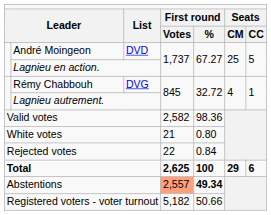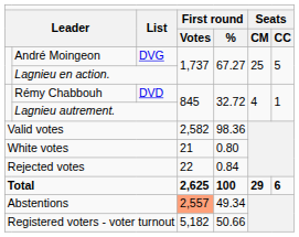 <table class="wikitable">
 <tr>
 <td colspan="7"></td>
 </tr>
 <tr>
 <th colspan="2" rowspan="2">Leader</th>
 <th rowspan="2">List</th>
 <th colspan="2">First round</th>
 <th colspan="2">Seats</th>
 </tr>
 <tr>
 <th>Votes</th>
 <th>%</th>
 <th>CM</th>
 <th>CC</th>
 </tr>
 <tr>
 <td rowspan="2" bgcolor=></td>
 <td>André Moingeon</td>
-<td><a href='#'>DVD</a></td>
+<td><a href='#'>DVG</a></td>
 <td rowspan="2">1,737</td>
 <td rowspan="2">67.27</td>
 <td rowspan="2">25</td>
 <td rowspan="2">5</td>
 </tr>
 <tr>
 <td colspan="2"><em>Lagnieu en action.</em></td>
 </tr>
 <tr>
 <td rowspan="2" bgcolor=></td>
 <td>Rémy Chabbouh</td>
-<td><a href='#'>DVG</a></td>
+<td><a href='#'>DVD</a></td>
 <td rowspan="2">845</td>
 <td rowspan="2">32.72</td>
 <td rowspan="2">4</td>
 <td rowspan="2">1</td>
 </tr>
 <tr>
 <td colspan="2"><em>Lagnieu autrement.</em></td>
 </tr>
 <tr>
 <td colspan="3">Valid votes</td>
 <td>2,582</td>
 <td>98.36</td>
 <th colspan="2" rowspan="3"></th>
 </tr>
 <tr>
 <td colspan="3">White votes</td>
 <td>21</td>
 <td>0.80</td>
 </tr>
 <tr>
 <td colspan="3">Rejected votes</td>
 <td>22</td>
 <td>0.84</td>
 </tr>
 <tr>
 <td colspan="3"><strong>Total</strong></td>
 <td><strong>2,625</strong></td>
 <td><strong>100</strong></td>
 <td><strong>29</strong></td>
 <td><strong>6</strong></td>
 </tr>
 <tr>
 <td colspan="3">Abstentions</td>
 <td style="background: lightsalmon;">2,557</td>
-<td><strong>49.34</strong></td>
+<td>49.34</td>
 <th colspan="2" rowspan="2"></th>
 </tr>
 <tr>
 <td colspan="3">Registered voters - voter turnout</td>
 <td>5,182</td>
 <td>50.66</td>
 </tr>
 </table>
